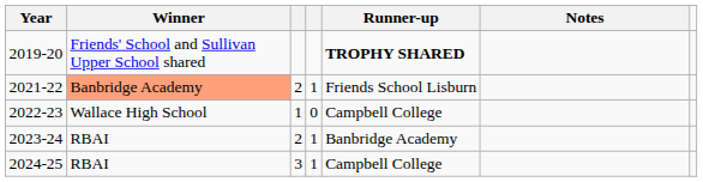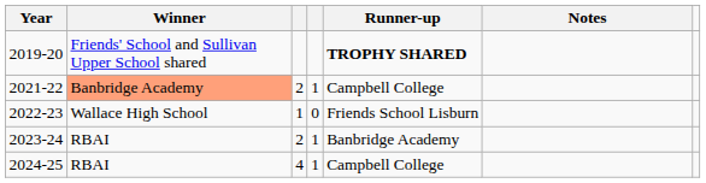 <table class="wikitable">
 <tr>
 <th>Year</th>
 <th>Winner</th>
 <th></th>
 <th></th>
 <th>Runner-up</th>
 <th width="200">Notes</th>
 </tr>
 <tr>
 <td align="center">2019-20</td>
 <td width="215"><a href='#'>Friends' School</a> and <a href='#'>Sullivan Upper School</a> shared</td>
 <td></td>
 <td></td>
 <td><strong>TROPHY SHARED</strong></td>
 <td></td>
 <td></td>
 </tr>
 <tr>
 <td>2021-22</td>
 <td style="background: lightsalmon;">Banbridge Academy</td>
 <td>2</td>
 <td>1</td>
-<td>Friends School Lisburn</td>
+<td>Campbell College</td>
 <td></td>
 <td></td>
 </tr>
 <tr>
 <td>2022-23</td>
 <td>Wallace High School</td>
 <td>1</td>
 <td>0</td>
-<td>Campbell College</td>
+<td>Friends School Lisburn</td>
 <td></td>
 <td></td>
 </tr>
 <tr>
 <td>2023-24</td>
 <td>RBAI</td>
 <td>2</td>
 <td>1</td>
 <td>Banbridge Academy</td>
 <td></td>
 <td></td>
 </tr>
 <tr>
 <td>2024-25</td>
 <td>RBAI</td>
-<td>3</td>
+<td>4</td>
 <td>1</td>
 <td>Campbell College</td>
 <td></td>
 <td></td>
 </tr>
 </table>
